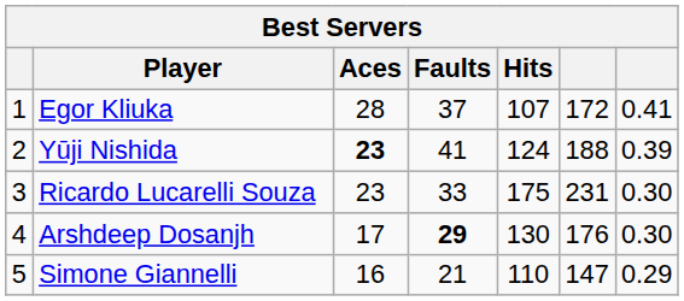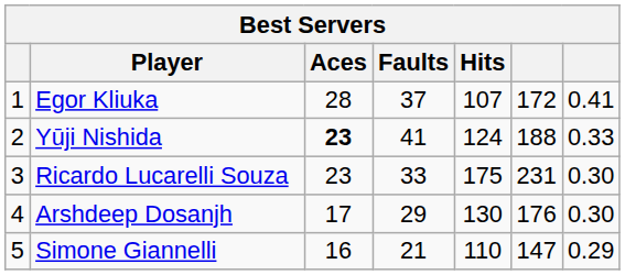 <table class="wikitable sortable" style=font-size:90%>
 <tr>
 <th colspan=7>Best Servers</th>
 </tr>
 <tr>
 <th></th>
 <th width=158>Player</th>
 <th width=20>Aces</th>
 <th width=20>Faults</th>
 <th width=20>Hits</th>
 <th width=20></th>
 <th width=20></th>
 </tr>
 <tr>
 <td>1</td>
 <td> <a href='#'>Egor Kliuka</a></td>
 <td align=center>28</td>
 <td align=center>37</td>
 <td align=center>107</td>
 <td align=center>172</td>
 <td align=center>0.41</td>
 </tr>
 <tr>
 <td>2</td>
 <td> <a href='#'>Yūji Nishida</a></td>
 <td align=center><strong>23</strong></td>
 <td align=center>41</td>
 <td align=center>124</td>
 <td align=center>188</td>
-<td align=center>0.39</td>
+<td align=center>0.33</td>
 </tr>
 <tr>
 <td>3</td>
 <td> <a href='#'>Ricardo Lucarelli Souza</a></td>
 <td align=center>23</td>
 <td align=center>33</td>
 <td align=center>175</td>
 <td align=center>231</td>
 <td align=center>0.30</td>
 </tr>
 <tr>
 <td>4</td>
 <td> <a href='#'>Arshdeep Dosanjh</a></td>
 <td align=center>17</td>
-<td align=center><strong>29</strong></td>
+<td align=center>29</td>
 <td align=center>130</td>
 <td align=center>176</td>
 <td align=center>0.30</td>
 </tr>
 <tr>
 <td>5</td>
 <td> <a href='#'>Simone Giannelli</a></td>
 <td align=center>16</td>
 <td align=center>21</td>
 <td align=center>110</td>
 <td align=center>147</td>
 <td align=center>0.29</td>
 </tr>
 </table>
